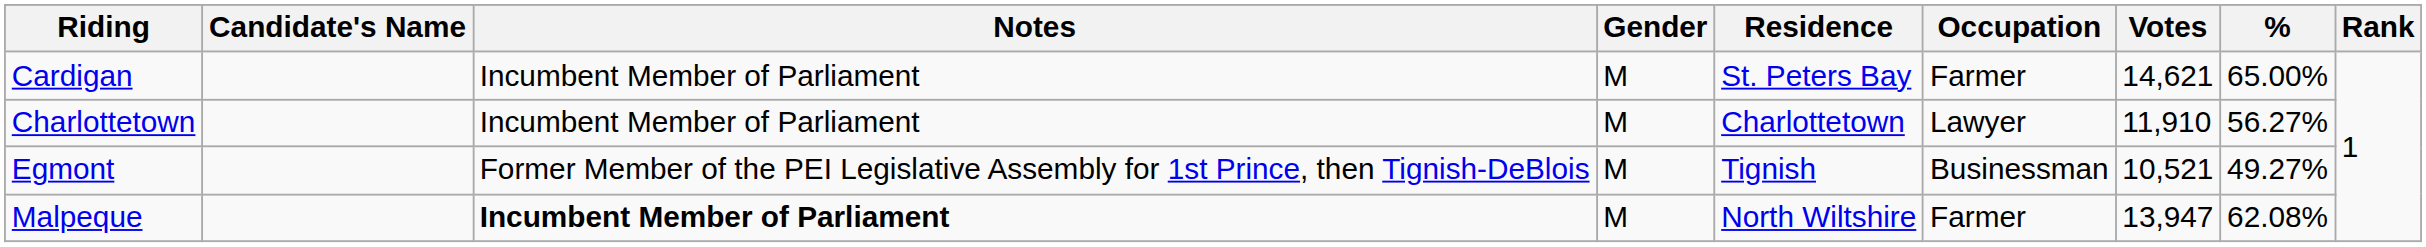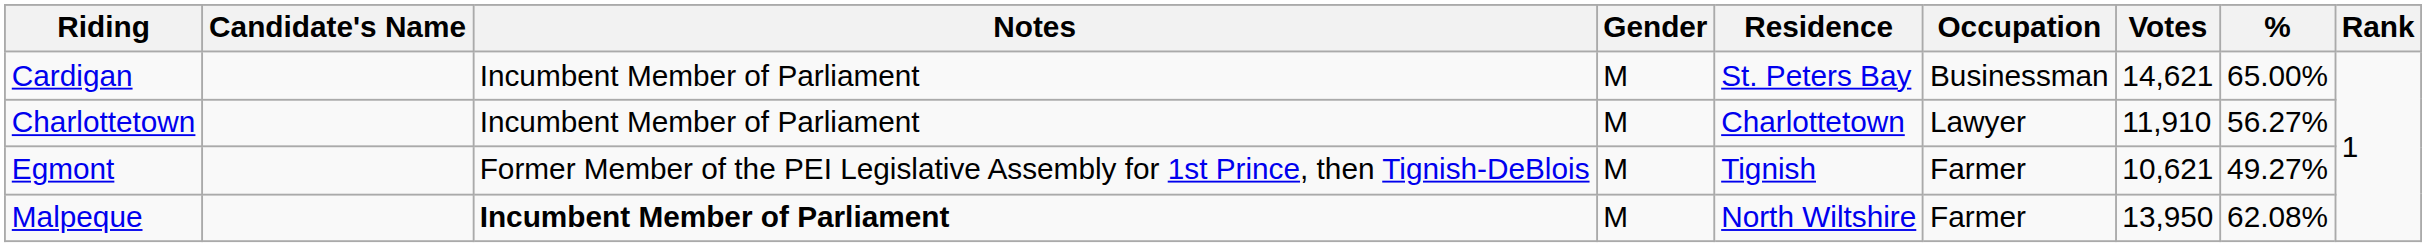 <table class="wikitable sortable">
 <tr>
 <th>Riding</th>
 <th>Candidate's Name</th>
 <th>Notes</th>
 <th>Gender</th>
 <th>Residence</th>
 <th>Occupation</th>
 <th>Votes</th>
 <th>%</th>
 <th>Rank</th>
 </tr>
 <tr>
 <td><a href='#'>Cardigan</a></td>
 <td></td>
 <td>Incumbent Member of Parliament</td>
 <td>M</td>
 <td><a href='#'>St. Peters Bay</a></td>
-<td>Farmer</td>
+<td>Businessman</td>
 <td>14,621</td>
 <td>65.00%</td>
 <td rowspan=4>1</td>
 </tr>
 <tr>
 <td><a href='#'>Charlottetown</a></td>
 <td></td>
 <td>Incumbent Member of Parliament</td>
 <td>M</td>
 <td><a href='#'>Charlottetown</a></td>
 <td>Lawyer</td>
 <td>11,910</td>
 <td>56.27%</td>
 </tr>
 <tr>
 <td><a href='#'>Egmont</a></td>
 <td></td>
 <td>Former Member of the PEI Legislative Assembly for <a href='#'>1st Prince</a>, then <a href='#'>Tignish-DeBlois</a></td>
 <td>M</td>
 <td><a href='#'>Tignish</a></td>
-<td>Businessman</td>
-<td>10,521</td>
+<td>Farmer</td>
+<td>10,621</td>
 <td>49.27%</td>
 </tr>
 <tr>
 <td><a href='#'>Malpeque</a></td>
 <td></td>
 <td><strong>Incumbent Member of Parliament</strong></td>
 <td>M</td>
 <td><a href='#'>North Wiltshire</a></td>
 <td>Farmer</td>
-<td>13,947</td>
+<td>13,950</td>
 <td>62.08%</td>
 </tr>
 </table>
